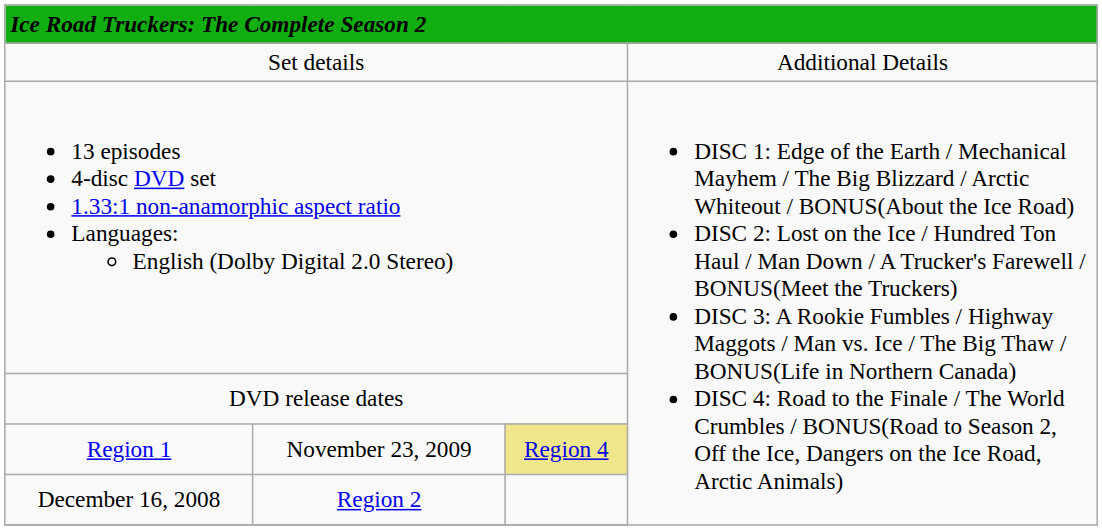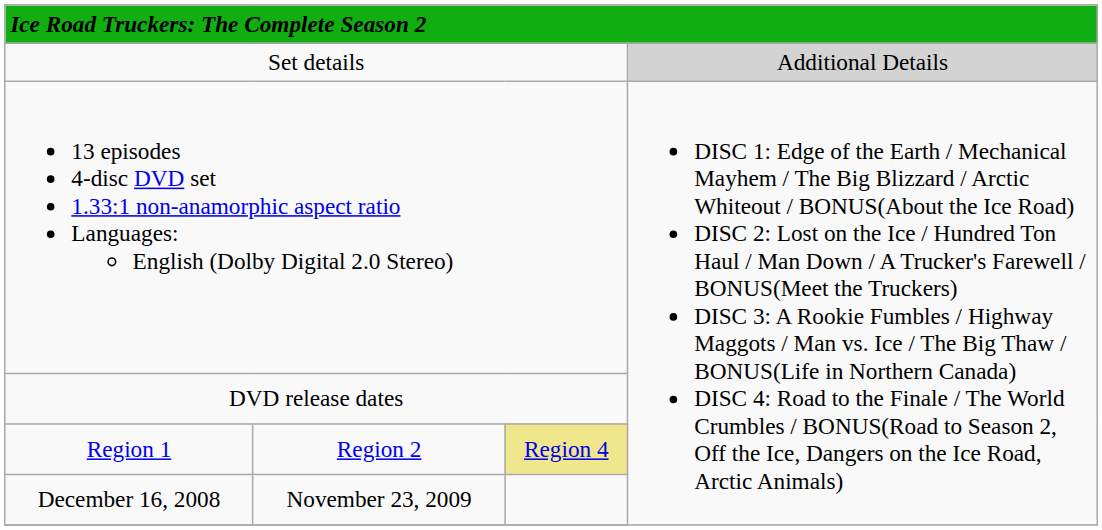 <table class="wikitable" style="font-size: 95%;">
 <tr>
 <td colspan="5" style="background-color: #11AE11;"><strong><em>Ice Road Truckers<em>: The Complete Season 2<strong></td>
 </tr>
 <tr valign="top">
 <td align="center" width="400" colspan="3"></strong>Set details<strong></td>
-<td width="300" align="center"></strong>Additional Details<strong></td>
+<td width="300" align="center" style="background: lightgrey;"></strong>Additional Details<strong></td>
 </tr>
 <tr valign="top">
 <td colspan="3" align="left" width="400"><br><ul><li>13 episodes</li><li>4-disc <a href='#'>DVD</a> set</li><li><a href='#'>1.33:1 non-anamorphic aspect ratio</a></li><li>Languages:<ul><li>English (Dolby Digital 2.0 Stereo)</li></ul></li></ul></td>
 <td rowspan="7" align="left" width="300"><br><ul><li>DISC 1: Edge of the Earth / Mechanical Mayhem / The Big Blizzard / Arctic Whiteout / BONUS(About the Ice Road)</li><li>DISC 2: Lost on the Ice / Hundred Ton Haul / Man Down / A Trucker's Farewell / BONUS(Meet the Truckers)</li><li>DISC 3: A Rookie Fumbles / Highway Maggots / Man vs. Ice / The Big Thaw / BONUS(Life in Northern Canada)</li><li>DISC 4: Road to the Finale / The World Crumbles / BONUS(Road to Season 2, Off the Ice, Dangers on the Ice Road, Arctic Animals)</li></ul></td>
 </tr>
 <tr>
 <td colspan="3" align="center"></strong>DVD release dates<strong></td>
 </tr>
 <tr>
 <td align="center"><a href='#'>Region 1</a></td>
-<td align="center">November 23, 2009</td>
+<td align="center"><a href='#'>Region 2</a></td>
 <td align="center" style="background: khaki;"><a href='#'>Region 4</a></td>
 </tr>
 <tr>
 <td align="center">December 16, 2008</td>
-<td align="center"><a href='#'>Region 2</a></td>
+<td align="center">November 23, 2009</td>
 <td></td>
 </tr>
 <tr>
 </tr>
 </table>
